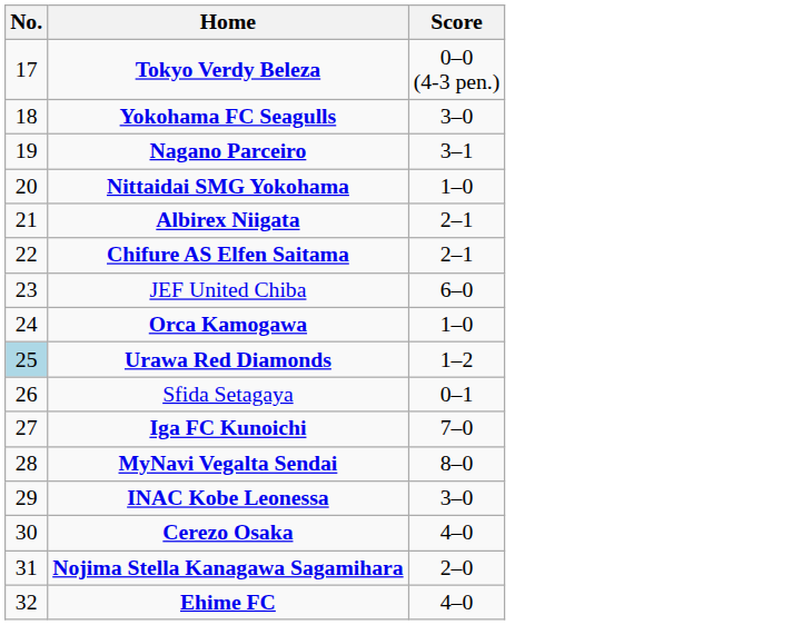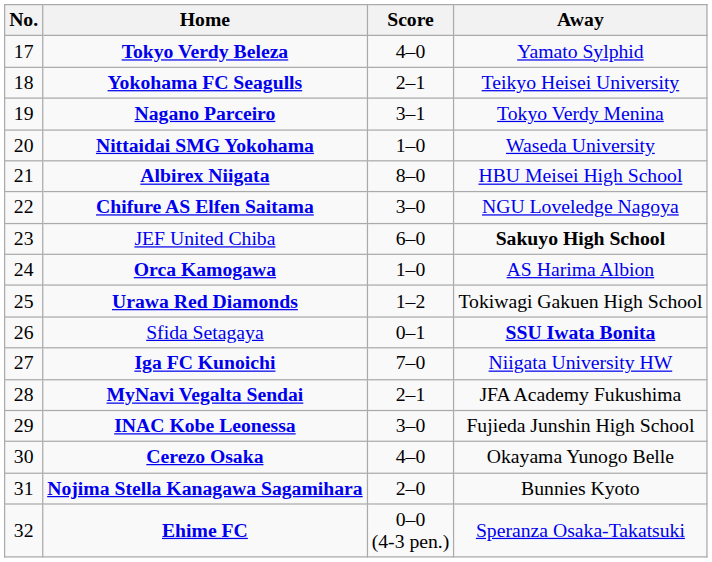 <table class="wikitable" style="text-align: center">
 <tr>
 <th>No.</th>
 <th>Home</th>
 <th>Score</th>
+<th>Away</th>
 </tr>
 <tr>
 <td>17</td>
 <td><strong><a href='#'>Tokyo Verdy Beleza</a></strong></td>
-<td>0–0<br>(4-3 pen.)</td>
+<td>4–0</td>
+<td><a href='#'>Yamato Sylphid</a></td>
 </tr>
 <tr>
 <td>18</td>
 <td><strong><a href='#'>Yokohama FC Seagulls</a></strong></td>
-<td>3–0</td>
+<td>2–1</td>
+<td><a href='#'>Teikyo Heisei University</a></td>
 </tr>
 <tr>
 <td>19</td>
 <td><strong><a href='#'>Nagano Parceiro</a></strong></td>
 <td>3–1</td>
+<td><a href='#'>Tokyo Verdy Menina</a></td>
 </tr>
 <tr>
 <td>20</td>
 <td><strong><a href='#'>Nittaidai SMG Yokohama</a></strong></td>
 <td>1–0</td>
+<td><a href='#'>Waseda University</a></td>
 </tr>
 <tr>
 <td>21</td>
 <td><strong><a href='#'>Albirex Niigata</a></strong></td>
-<td>2–1</td>
+<td>8–0</td>
+<td><a href='#'>HBU Meisei High School</a></td>
 </tr>
 <tr>
 <td>22</td>
 <td><strong><a href='#'>Chifure AS Elfen Saitama</a></strong></td>
-<td>2–1</td>
+<td>3–0</td>
+<td><a href='#'>NGU Loveledge Nagoya</a></td>
 </tr>
 <tr>
 <td>23</td>
 <td><a href='#'>JEF United Chiba</a></td>
 <td>6–0</td>
+<td><strong>Sakuyo High School</strong></td>
 </tr>
 <tr>
 <td>24</td>
 <td><strong><a href='#'>Orca Kamogawa</a></strong></td>
 <td>1–0</td>
+<td><a href='#'>AS Harima Albion</a></td>
 </tr>
 <tr>
-<td style="background: lightblue;">25</td>
+<td>25</td>
 <td><strong><a href='#'>Urawa Red Diamonds</a></strong></td>
 <td>1–2</td>
+<td>Tokiwagi Gakuen High School</td>
 </tr>
 <tr>
 <td>26</td>
 <td><a href='#'>Sfida Setagaya</a></td>
 <td>0–1</td>
+<td><strong><a href='#'>SSU Iwata Bonita</a></strong></td>
 </tr>
 <tr>
 <td>27</td>
 <td><strong><a href='#'>Iga FC Kunoichi</a></strong></td>
 <td>7–0</td>
+<td><a href='#'>Niigata University HW</a></td>
 </tr>
 <tr>
 <td>28</td>
 <td><strong><a href='#'>MyNavi Vegalta Sendai</a></strong></td>
-<td>8–0</td>
+<td>2–1</td>
+<td>JFA Academy Fukushima</td>
 </tr>
 <tr>
 <td>29</td>
 <td><strong><a href='#'>INAC Kobe Leonessa</a></strong></td>
 <td>3–0</td>
+<td>Fujieda Junshin High School</td>
 </tr>
 <tr>
 <td>30</td>
 <td><strong><a href='#'>Cerezo Osaka</a></strong></td>
 <td>4–0</td>
+<td>Okayama Yunogo Belle</td>
 </tr>
 <tr>
 <td>31</td>
 <td><strong><a href='#'>Nojima Stella Kanagawa Sagamihara</a></strong></td>
 <td>2–0</td>
+<td>Bunnies Kyoto</td>
 </tr>
 <tr>
 <td>32</td>
 <td><strong><a href='#'>Ehime FC</a></strong></td>
-<td>4–0</td>
+<td>0–0<br>(4-3 pen.)</td>
+<td><a href='#'>Speranza Osaka-Takatsuki</a></td>
 </tr>
 </table>
